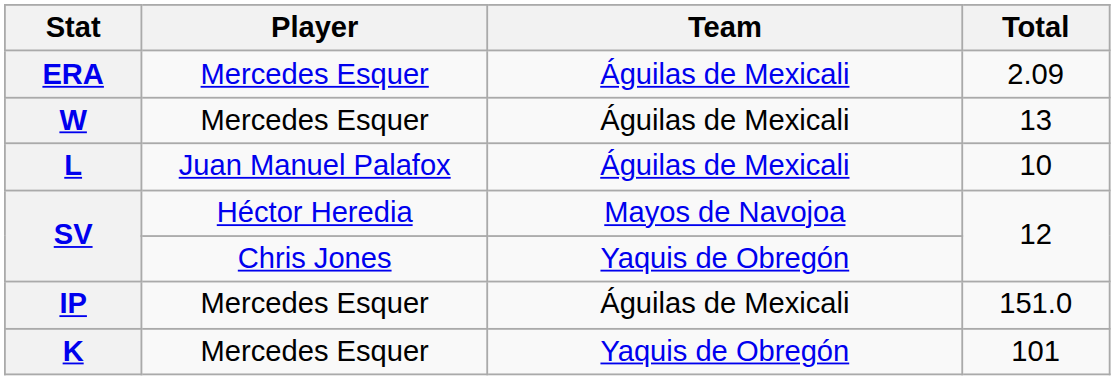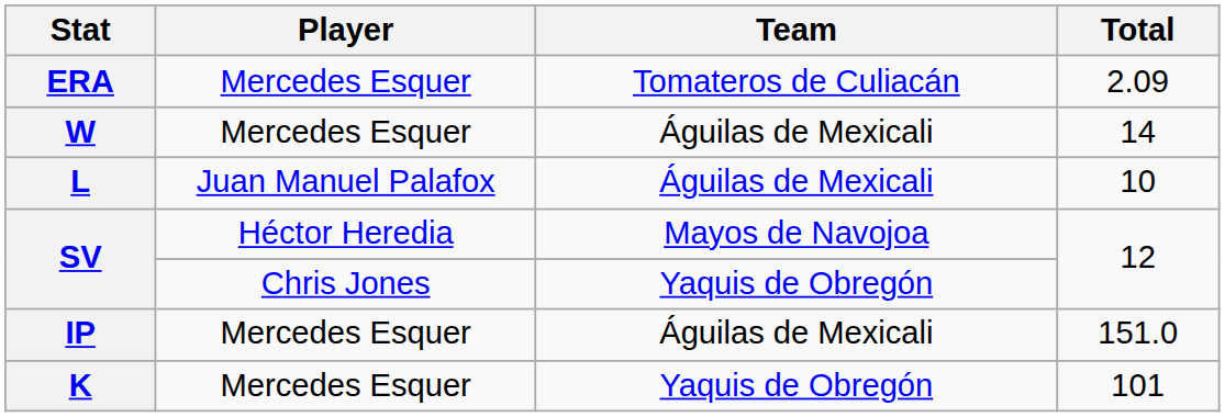 <table class="wikitable" style="text-align:center;">
 <tr>
 <th scope="col" width="3%">Stat</th>
 <th scope="col" width="10%">Player</th>
 <th scope="col" width="15%">Team</th>
 <th scope="col" width="3%">Total</th>
 </tr>
 <tr>
 <th scope="row" style="text-align:center;"><a href='#'>ERA</a></th>
 <td> <a href='#'>Mercedes Esquer</a></td>
-<td><a href='#'>Águilas de Mexicali</a></td>
+<td><a href='#'>Tomateros de Culiacán</a></td>
 <td>2.09</td>
 </tr>
 <tr>
 <th scope="row" style="text-align:center;"><a href='#'>W</a></th>
 <td> Mercedes Esquer</td>
 <td>Águilas de Mexicali</td>
-<td>13</td>
+<td>14</td>
 </tr>
 <tr>
 <th scope="row" style="text-align:center;"><a href='#'>L</a></th>
 <td> <a href='#'>Juan Manuel Palafox</a></td>
 <td><a href='#'>Águilas de Mexicali</a></td>
 <td>10</td>
 </tr>
 <tr>
 <th scope="row" style="text-align:center;" rowspan=2><a href='#'>SV</a></th>
 <td> <a href='#'>Héctor Heredia</a></td>
 <td><a href='#'>Mayos de Navojoa</a></td>
 <td rowspan=2>12</td>
 </tr>
 <tr>
 <td> <a href='#'>Chris Jones</a></td>
 <td><a href='#'>Yaquis de Obregón</a></td>
 </tr>
 <tr>
 <th scope="row" style="text-align:center;"><a href='#'>IP</a></th>
 <td> Mercedes Esquer</td>
 <td>Águilas de Mexicali</td>
 <td>151.0</td>
 </tr>
 <tr>
 <th scope="row" style="text-align:center;"><a href='#'>K</a></th>
 <td> Mercedes Esquer</td>
 <td><a href='#'>Yaquis de Obregón</a></td>
 <td>101</td>
 </tr>
 </table>
